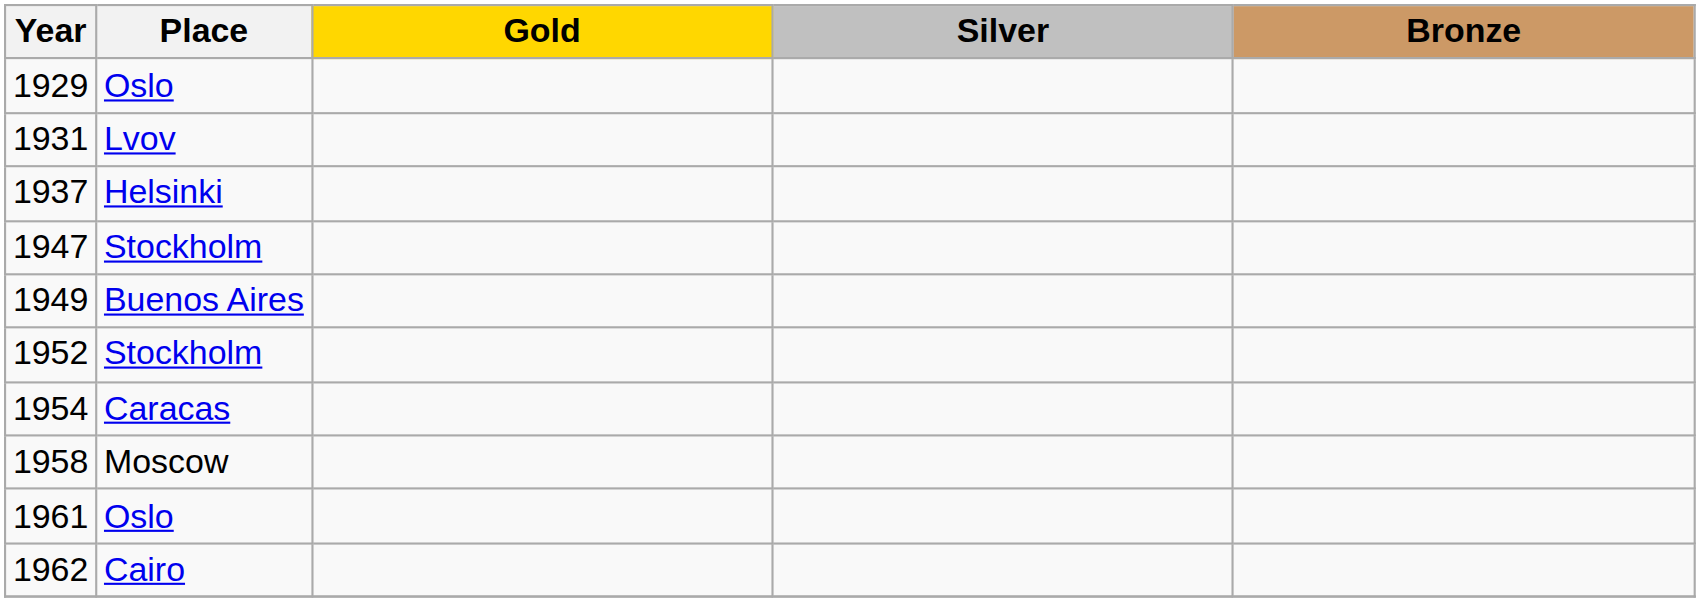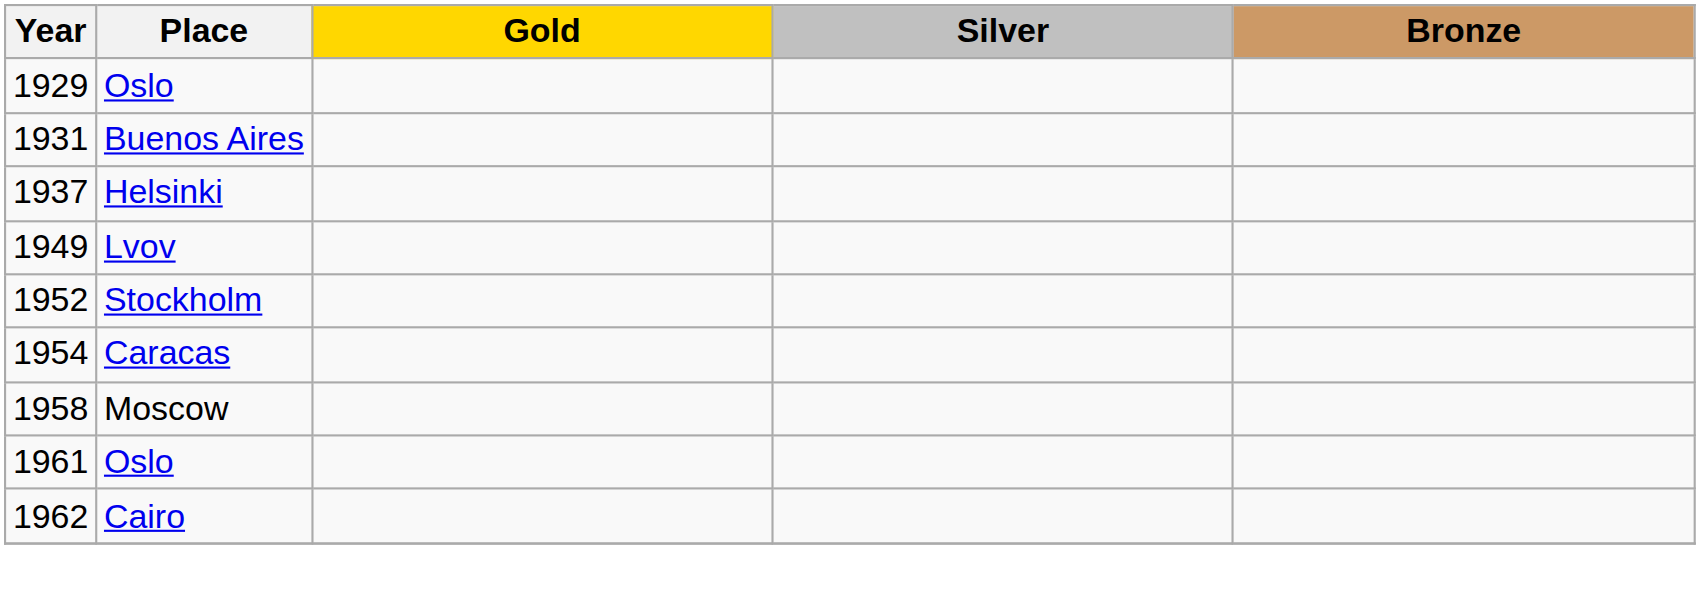 <table class="wikitable">
 <tr>
 <th>Year</th>
 <th>Place</th>
 <th style="background:gold"    width="210">Gold</th>
 <th style="background:silver"  width="210">Silver</th>
 <th style="background:#cc9966" width="210">Bronze</th>
 </tr>
 <tr>
 <td>1929</td>
 <td> <a href='#'>Oslo</a></td>
 <td></td>
 <td></td>
 <td></td>
 </tr>
 <tr>
 <td>1931</td>
-<td> <a href='#'>Lvov</a></td>
+<td> <a href='#'>Buenos Aires</a></td>
 <td></td>
 <td></td>
 <td></td>
 </tr>
 <tr>
 <td>1937</td>
 <td> <a href='#'>Helsinki</a></td>
 <td></td>
 <td></td>
 <td></td>
 </tr>
 <tr>
-<td>1947</td>
-<td> <a href='#'>Stockholm</a></td>
-<td></td>
-<td></td>
-<td></td>
-</tr>
-<tr>
 <td>1949</td>
-<td> <a href='#'>Buenos Aires</a></td>
+<td> <a href='#'>Lvov</a></td>
 <td></td>
 <td></td>
 <td></td>
 </tr>
 <tr>
 <td>1952</td>
 <td> <a href='#'>Stockholm</a></td>
 <td></td>
 <td></td>
 <td></td>
 </tr>
 <tr>
 <td>1954</td>
 <td> <a href='#'>Caracas</a></td>
 <td></td>
 <td></td>
 <td></td>
 </tr>
 <tr>
 <td>1958</td>
 <td> Moscow</td>
 <td></td>
 <td></td>
 <td></td>
 </tr>
 <tr>
 <td>1961</td>
 <td> <a href='#'>Oslo</a></td>
 <td></td>
 <td></td>
 <td></td>
 </tr>
 <tr>
 <td>1962</td>
 <td> <a href='#'>Cairo</a></td>
 <td></td>
 <td></td>
 <td></td>
 </tr>
 <tr>
 </tr>
 </table>
